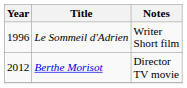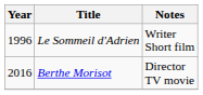 <table class="wikitable sortable">
 <tr>
 <th>Year</th>
 <th>Title</th>
 <th class="unsortable">Notes</th>
 </tr>
 <tr>
 <td>1996</td>
 <td><em>Le Sommeil d'Adrien</em></td>
 <td>Writer<br>Short film</td>
 </tr>
 <tr>
-<td>2012</td>
+<td>2016</td>
 <td><em><a href='#'>Berthe Morisot</a></em></td>
 <td>Director<br>TV movie</td>
 </tr>
 <tr>
 </tr>
 </table>
